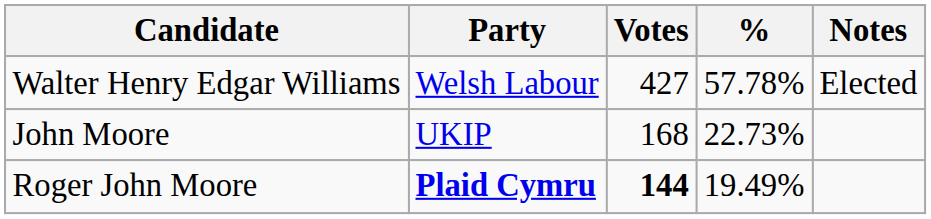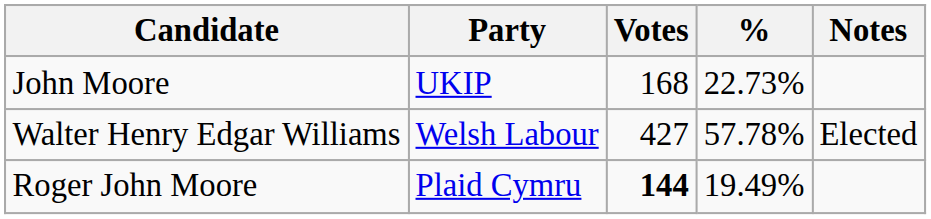 <table class=wikitable style=text-align:right>
 <tr>
 <th>Candidate</th>
 <th>Party</th>
 <th>Votes</th>
 <th>%</th>
 <th>Notes</th>
 </tr>
 <tr>
+<td align=left>John Moore</td>
+<td align=left><a href='#'>UKIP</a></td>
+<td>168</td>
+<td>22.73%</td>
+<td></td>
+</tr>
+<tr>
 <td align=left>Walter Henry Edgar Williams</td>
 <td align=left><a href='#'>Welsh Labour</a></td>
 <td>427</td>
 <td>57.78%</td>
 <td align=left>Elected</td>
 </tr>
 <tr>
-<td align=left>John Moore</td>
-<td align=left><a href='#'>UKIP</a></td>
-<td>168</td>
-<td>22.73%</td>
-<td></td>
-</tr>
-<tr>
 <td align=left>Roger John Moore</td>
-<td align=left><strong><a href='#'>Plaid Cymru</a></strong></td>
+<td align=left><a href='#'>Plaid Cymru</a></td>
 <td><strong>144</strong></td>
 <td>19.49%</td>
 <td></td>
 </tr>
 </table>
